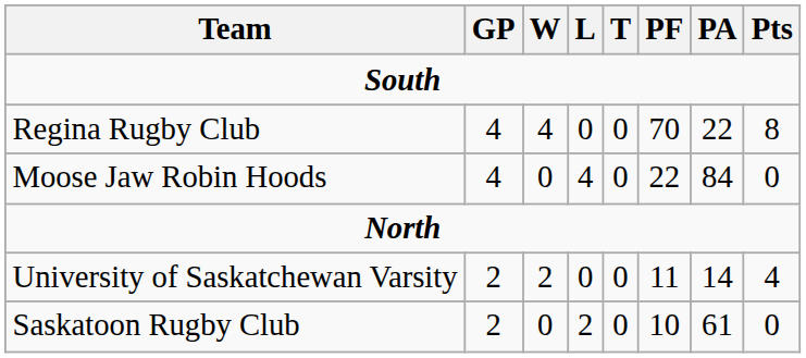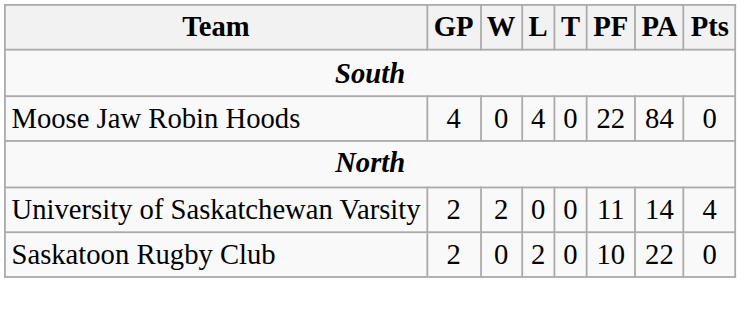 <table class="wikitable">
 <tr>
 <th>Team</th>
 <th>GP</th>
 <th>W</th>
 <th>L</th>
 <th>T</th>
 <th>PF</th>
 <th>PA</th>
 <th>Pts</th>
 </tr>
 <tr>
 <td align="center" colspan="8"><strong><em>South</em></strong></td>
-</tr>
-<tr align="center">
-<td align="left">Regina Rugby Club</td>
-<td>4</td>
-<td>4</td>
-<td>0</td>
-<td>0</td>
-<td>70</td>
-<td>22</td>
-<td>8</td>
 </tr>
 <tr align="center">
 <td align="left">Moose Jaw Robin Hoods</td>
 <td>4</td>
 <td>0</td>
 <td>4</td>
 <td>0</td>
 <td>22</td>
 <td>84</td>
 <td>0</td>
 </tr>
 <tr>
 <td align="center" colspan="8"><strong><em>North</em></strong></td>
 </tr>
 <tr align="center">
 <td align="left">University of Saskatchewan Varsity</td>
 <td>2</td>
 <td>2</td>
 <td>0</td>
 <td>0</td>
 <td>11</td>
 <td>14</td>
 <td>4</td>
 </tr>
 <tr align="center">
 <td align="left">Saskatoon Rugby Club</td>
 <td>2</td>
 <td>0</td>
 <td>2</td>
 <td>0</td>
 <td>10</td>
-<td>61</td>
+<td>22</td>
 <td>0</td>
 </tr>
 </table>
